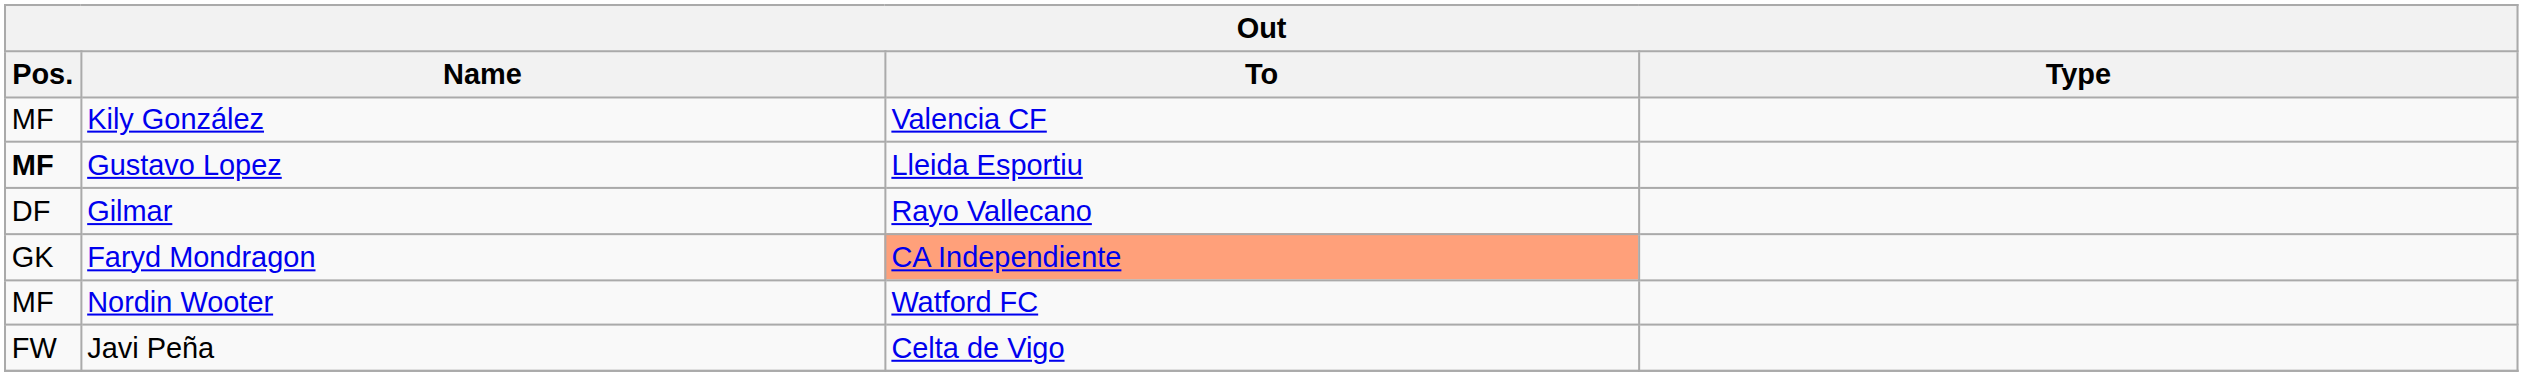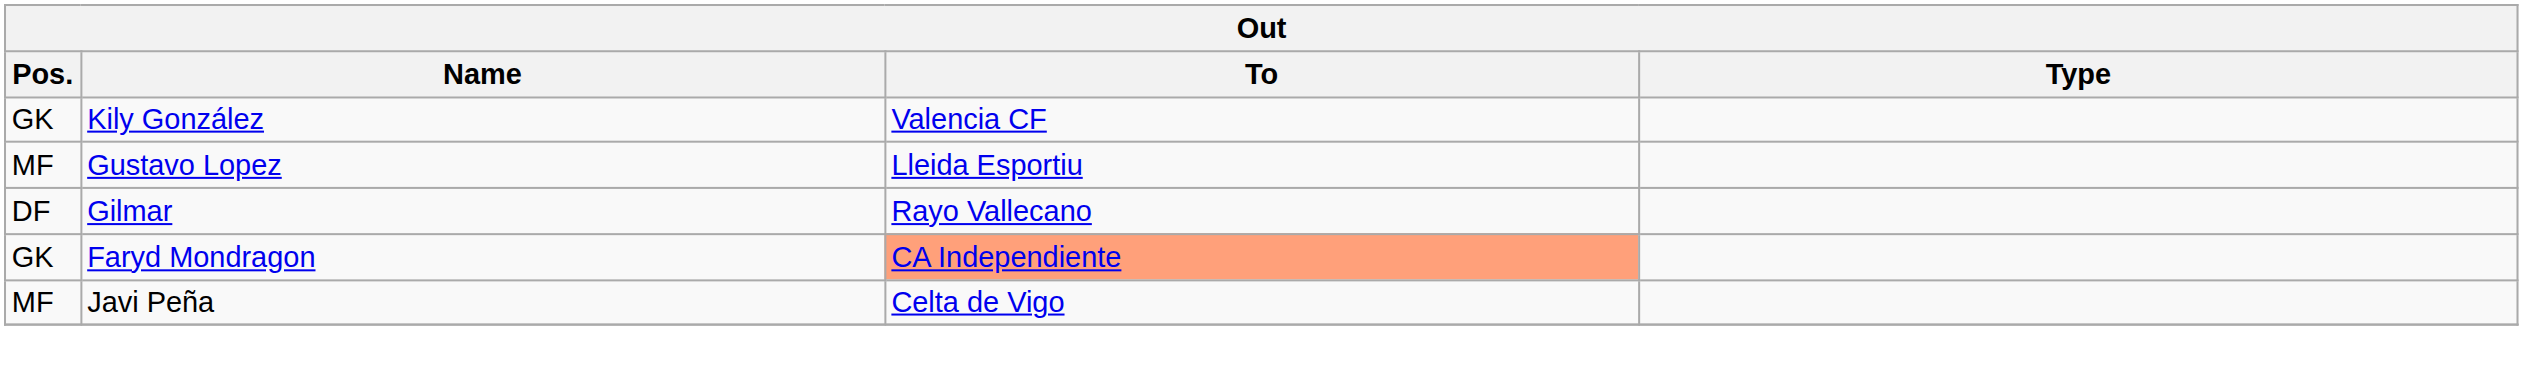 <table class="wikitable" style="font-size:90%;width:99%;">
 <tr>
 <th colspan="4">Out</th>
 </tr>
 <tr>
 <th width=3%>Pos.</th>
 <th width=32%>Name</th>
 <th width=30%>To</th>
 <th width=35%>Type</th>
 </tr>
 <tr>
-<td>MF</td>
+<td>GK</td>
 <td><a href='#'>Kily González</a></td>
 <td><a href='#'>Valencia CF</a></td>
 <td></td>
 </tr>
 <tr>
-<td><strong>MF</strong></td>
+<td>MF</td>
 <td><a href='#'>Gustavo Lopez</a></td>
 <td><a href='#'>Lleida Esportiu</a></td>
 <td></td>
 </tr>
 <tr>
 <td>DF</td>
 <td><a href='#'>Gilmar</a></td>
 <td><a href='#'>Rayo Vallecano</a></td>
 <td></td>
 </tr>
 <tr>
 <td>GK</td>
 <td><a href='#'>Faryd Mondragon</a></td>
 <td style="background: lightsalmon;"><a href='#'>CA Independiente</a></td>
 <td></td>
 </tr>
 <tr>
 <td>MF</td>
-<td><a href='#'>Nordin Wooter</a></td>
-<td><a href='#'>Watford FC</a></td>
-<td></td>
-</tr>
-<tr>
-<td>FW</td>
 <td>Javi Peña</td>
 <td><a href='#'>Celta de Vigo</a></td>
 <td></td>
 </tr>
 <tr>
 </tr>
 </table>
